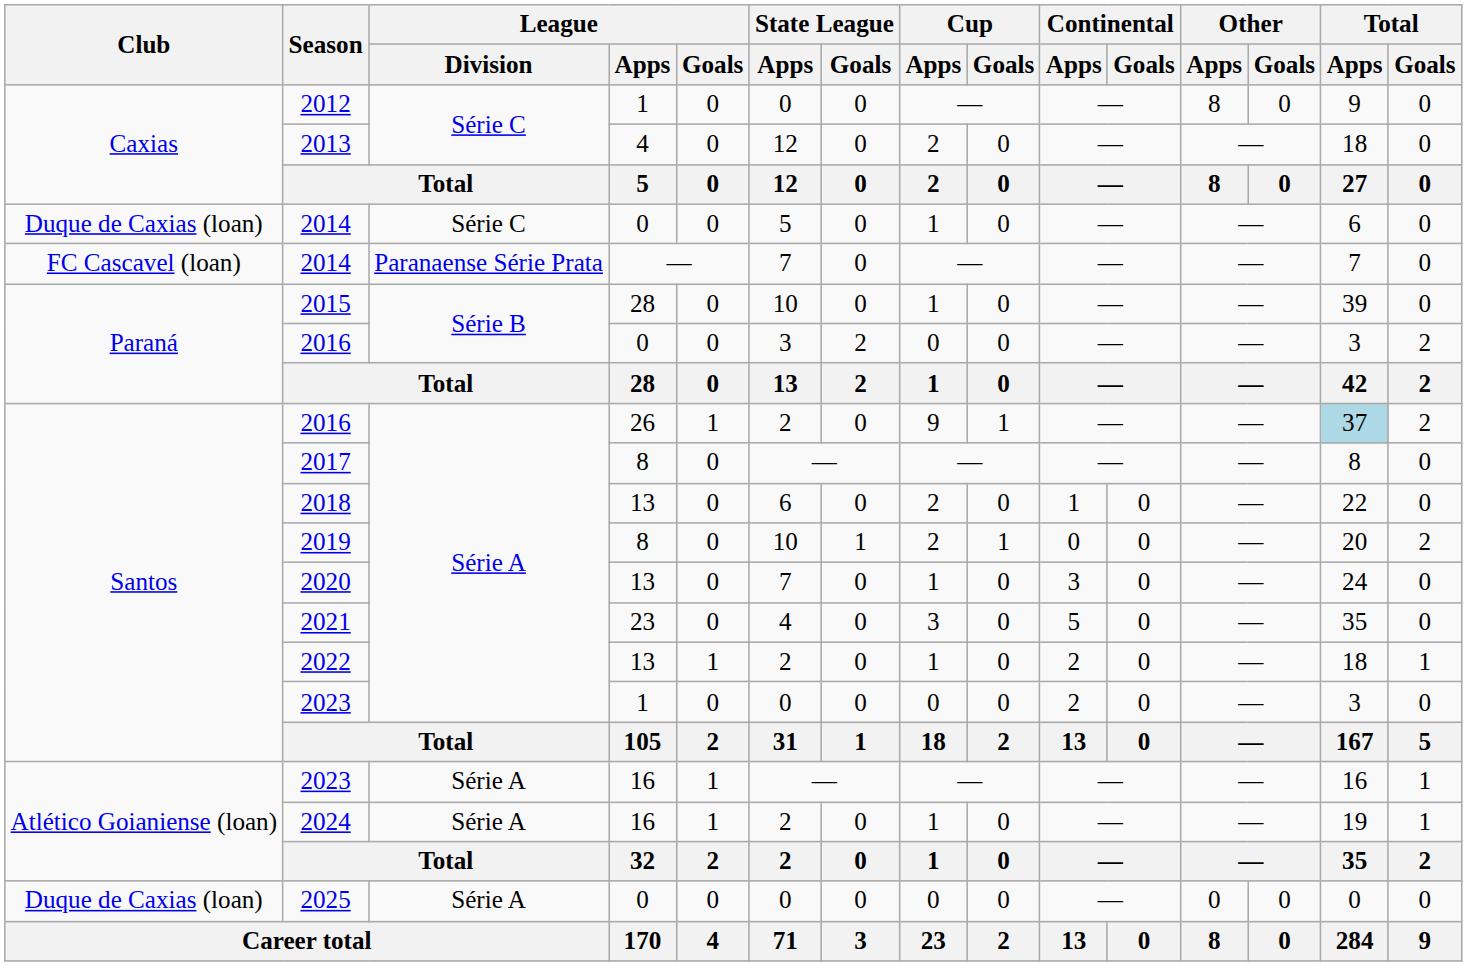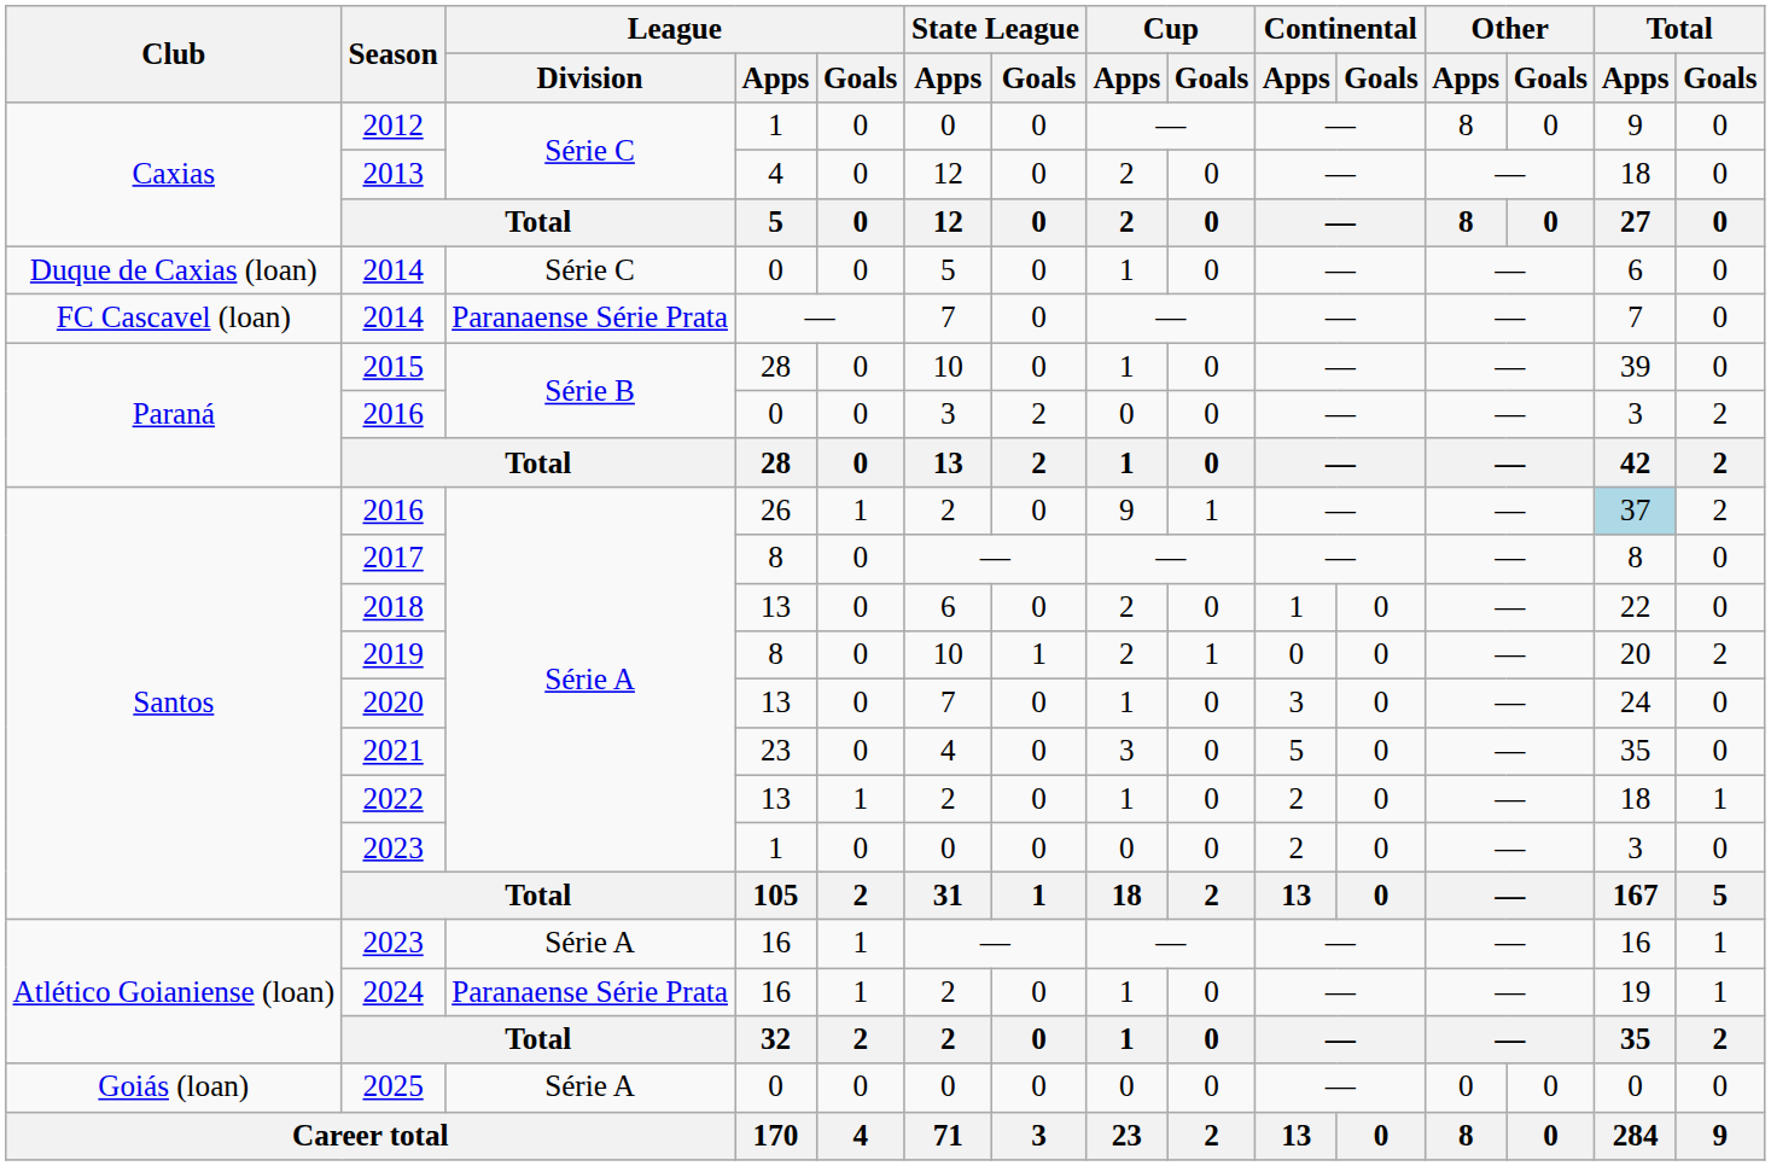 <table class="wikitable" style="text-align: center;">
 <tr>
 <th rowspan="2">Club</th>
 <th rowspan="2">Season</th>
 <th colspan="3">League</th>
 <th colspan="2">State League</th>
 <th colspan="2">Cup</th>
 <th colspan="2">Continental</th>
 <th colspan="2">Other</th>
 <th colspan="2">Total</th>
 </tr>
 <tr>
 <th>Division</th>
 <th>Apps</th>
 <th>Goals</th>
 <th>Apps</th>
 <th>Goals</th>
 <th>Apps</th>
 <th>Goals</th>
 <th>Apps</th>
 <th>Goals</th>
 <th>Apps</th>
 <th>Goals</th>
 <th>Apps</th>
 <th>Goals</th>
 </tr>
 <tr>
 <td rowspan="3" valign="center"><a href='#'>Caxias</a></td>
 <td><a href='#'>2012</a></td>
 <td rowspan="2"><a href='#'>Série C</a></td>
 <td>1</td>
 <td>0</td>
 <td>0</td>
 <td>0</td>
 <td colspan="2">—</td>
 <td colspan="2">—</td>
 <td>8</td>
 <td>0</td>
 <td>9</td>
 <td>0</td>
 </tr>
 <tr>
 <td><a href='#'>2013</a></td>
 <td>4</td>
 <td>0</td>
 <td>12</td>
 <td>0</td>
 <td>2</td>
 <td>0</td>
 <td colspan="2">—</td>
 <td colspan="2">—</td>
 <td>18</td>
 <td>0</td>
 </tr>
 <tr>
 <th colspan="2">Total</th>
 <th>5</th>
 <th>0</th>
 <th>12</th>
 <th>0</th>
 <th>2</th>
 <th>0</th>
 <th colspan="2">—</th>
 <th>8</th>
 <th>0</th>
 <th>27</th>
 <th>0</th>
 </tr>
 <tr>
 <td valign="center"><a href='#'>Duque de Caxias</a> (loan)</td>
 <td><a href='#'>2014</a></td>
 <td>Série C</td>
 <td>0</td>
 <td>0</td>
 <td>5</td>
 <td>0</td>
 <td>1</td>
 <td>0</td>
 <td colspan="2">—</td>
 <td colspan="2">—</td>
 <td>6</td>
 <td>0</td>
 </tr>
 <tr>
 <td valign="center"><a href='#'>FC Cascavel</a> (loan)</td>
 <td><a href='#'>2014</a></td>
 <td><a href='#'>Paranaense Série Prata</a></td>
 <td colspan="2">—</td>
 <td>7</td>
 <td>0</td>
 <td colspan="2">—</td>
 <td colspan="2">—</td>
 <td colspan="2">—</td>
 <td>7</td>
 <td>0</td>
 </tr>
 <tr>
 <td rowspan="3" valign="center"><a href='#'>Paraná</a></td>
 <td><a href='#'>2015</a></td>
 <td rowspan="2"><a href='#'>Série B</a></td>
 <td>28</td>
 <td>0</td>
 <td>10</td>
 <td>0</td>
 <td>1</td>
 <td>0</td>
 <td colspan="2">—</td>
 <td colspan="2">—</td>
 <td>39</td>
 <td>0</td>
 </tr>
 <tr>
 <td><a href='#'>2016</a></td>
 <td>0</td>
 <td>0</td>
 <td>3</td>
 <td>2</td>
 <td>0</td>
 <td>0</td>
 <td colspan="2">—</td>
 <td colspan="2">—</td>
 <td>3</td>
 <td>2</td>
 </tr>
 <tr>
 <th colspan="2">Total</th>
 <th>28</th>
 <th>0</th>
 <th>13</th>
 <th>2</th>
 <th>1</th>
 <th>0</th>
 <th colspan="2">—</th>
 <th colspan="2">—</th>
 <th>42</th>
 <th>2</th>
 </tr>
 <tr>
 <td rowspan="9" valign="center"><a href='#'>Santos</a></td>
 <td><a href='#'>2016</a></td>
 <td rowspan="8"><a href='#'>Série A</a></td>
 <td>26</td>
 <td>1</td>
 <td>2</td>
 <td>0</td>
 <td>9</td>
 <td>1</td>
 <td colspan="2">—</td>
 <td colspan="2">—</td>
 <td style="background: lightblue;">37</td>
 <td>2</td>
 </tr>
 <tr>
 <td><a href='#'>2017</a></td>
 <td>8</td>
 <td>0</td>
 <td colspan=2>—</td>
 <td colspan=2>—</td>
 <td colspan=2>—</td>
 <td colspan="2">—</td>
 <td>8</td>
 <td>0</td>
 </tr>
 <tr>
 <td><a href='#'>2018</a></td>
 <td>13</td>
 <td>0</td>
 <td>6</td>
 <td>0</td>
 <td>2</td>
 <td>0</td>
 <td>1</td>
 <td>0</td>
 <td colspan="2">—</td>
 <td>22</td>
 <td>0</td>
 </tr>
 <tr>
 <td><a href='#'>2019</a></td>
 <td>8</td>
 <td>0</td>
 <td>10</td>
 <td>1</td>
 <td>2</td>
 <td>1</td>
 <td>0</td>
 <td>0</td>
 <td colspan="2">—</td>
 <td>20</td>
 <td>2</td>
 </tr>
 <tr>
 <td><a href='#'>2020</a></td>
 <td>13</td>
 <td>0</td>
 <td>7</td>
 <td>0</td>
 <td>1</td>
 <td>0</td>
 <td>3</td>
 <td>0</td>
 <td colspan="2">—</td>
 <td>24</td>
 <td>0</td>
 </tr>
 <tr>
 <td><a href='#'>2021</a></td>
 <td>23</td>
 <td>0</td>
 <td>4</td>
 <td>0</td>
 <td>3</td>
 <td>0</td>
 <td>5</td>
 <td>0</td>
 <td colspan="2">—</td>
 <td>35</td>
 <td>0</td>
 </tr>
 <tr>
 <td><a href='#'>2022</a></td>
 <td>13</td>
 <td>1</td>
 <td>2</td>
 <td>0</td>
 <td>1</td>
 <td>0</td>
 <td>2</td>
 <td>0</td>
 <td colspan="2">—</td>
 <td>18</td>
 <td>1</td>
 </tr>
 <tr>
 <td><a href='#'>2023</a></td>
 <td>1</td>
 <td>0</td>
 <td>0</td>
 <td>0</td>
 <td>0</td>
 <td>0</td>
 <td>2</td>
 <td>0</td>
 <td colspan="2">—</td>
 <td>3</td>
 <td>0</td>
 </tr>
 <tr>
 <th colspan="2">Total</th>
 <th>105</th>
 <th>2</th>
 <th>31</th>
 <th>1</th>
 <th>18</th>
 <th>2</th>
 <th>13</th>
 <th>0</th>
 <th colspan="2">—</th>
 <th>167</th>
 <th>5</th>
 </tr>
 <tr>
 <td rowspan="3" valign="center"><a href='#'>Atlético Goianiense</a> (loan)</td>
 <td><a href='#'>2023</a></td>
 <td>Série A</td>
 <td>16</td>
 <td>1</td>
 <td colspan="2">—</td>
 <td colspan="2">—</td>
 <td colspan="2">—</td>
 <td colspan="2">—</td>
 <td>16</td>
 <td>1</td>
 </tr>
 <tr>
 <td><a href='#'>2024</a></td>
-<td>Série A</td>
+<td><a href='#'>Paranaense Série Prata</a></td>
 <td>16</td>
 <td>1</td>
 <td>2</td>
 <td>0</td>
 <td>1</td>
 <td>0</td>
 <td colspan="2">—</td>
 <td colspan="2">—</td>
 <td>19</td>
 <td>1</td>
 </tr>
 <tr>
 <th colspan="2">Total</th>
 <th>32</th>
 <th>2</th>
 <th>2</th>
 <th>0</th>
 <th>1</th>
 <th>0</th>
 <th colspan="2">—</th>
 <th colspan="2">—</th>
 <th>35</th>
 <th>2</th>
 </tr>
 <tr>
-<td valign="center"><a href='#'>Duque de Caxias</a> (loan)</td>
+<td valign="center"><a href='#'>Goiás</a> (loan)</td>
 <td><a href='#'>2025</a></td>
 <td>Série A</td>
 <td>0</td>
 <td>0</td>
 <td>0</td>
 <td>0</td>
 <td>0</td>
 <td>0</td>
 <td colspan="2">—</td>
 <td>0</td>
 <td>0</td>
 <td>0</td>
 <td>0</td>
 </tr>
 <tr>
 <th colspan="3"><strong>Career total</strong></th>
 <th>170</th>
 <th>4</th>
 <th>71</th>
 <th>3</th>
 <th>23</th>
 <th>2</th>
 <th>13</th>
 <th>0</th>
 <th>8</th>
 <th>0</th>
 <th>284</th>
 <th>9</th>
 </tr>
 </table>
